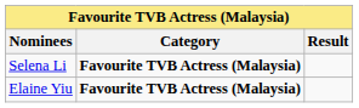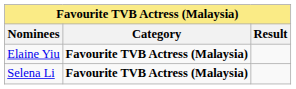 <table class="wikitable sortable">
 <tr>
 <th colspan="3" - style="background:#FAEB86;" align="center"><strong>Favourite TVB Actress (Malaysia)</strong></th>
 </tr>
 <tr>
 <th>Nominees</th>
 <th>Category</th>
 <th>Result</th>
 </tr>
 <tr>
+<td><a href='#'>Elaine Yiu</a></td>
+<td><strong>Favourite TVB Actress (Malaysia)</strong></td>
+<td></td>
+</tr>
+<tr>
 <td><a href='#'>Selena Li</a></td>
 <td><strong>Favourite TVB Actress (Malaysia)</strong></td>
 <td></td>
 </tr>
-<tr>
-<td><a href='#'>Elaine Yiu</a></td>
-<td><strong>Favourite TVB Actress (Malaysia)</strong></td>
-<td></td>
-</tr>
 </table>
